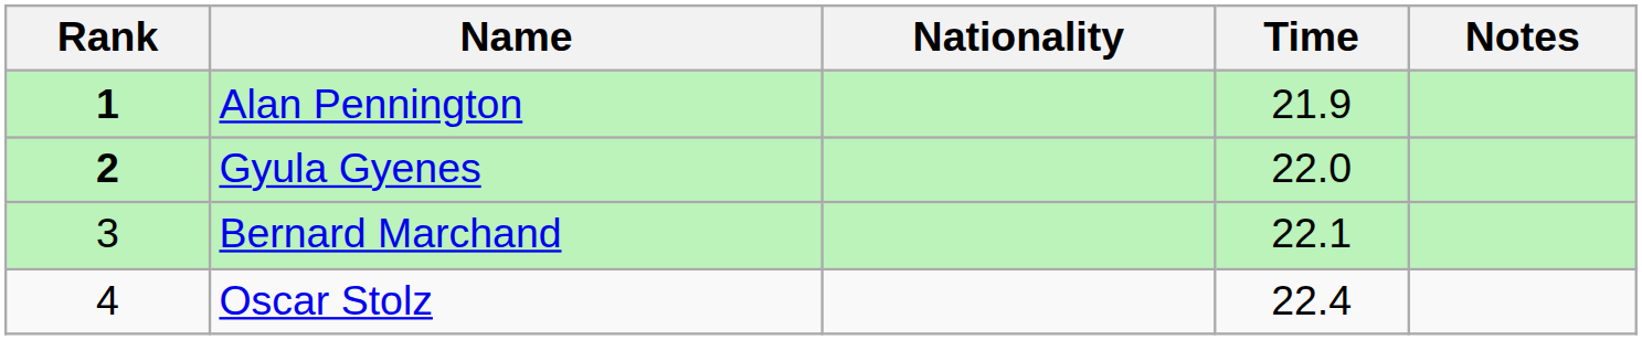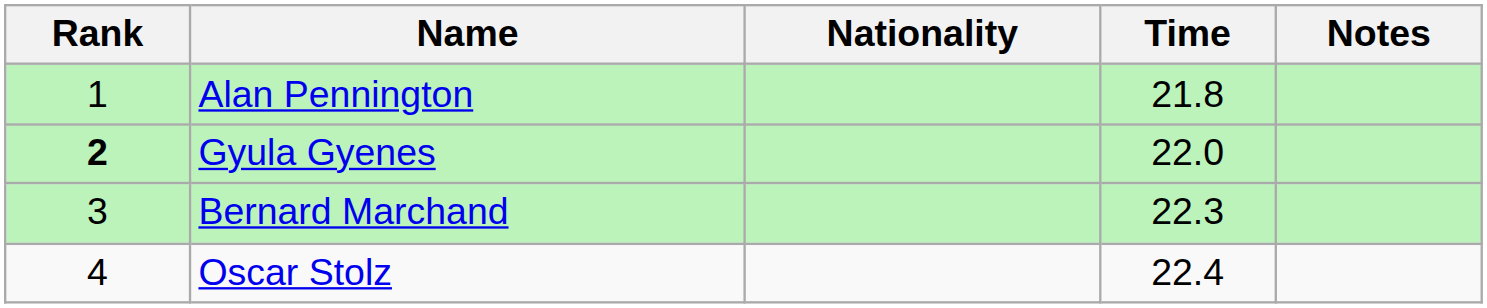 <table class="wikitable sortable" style="text-align:center;width: 50%">
 <tr>
 <th>Rank</th>
 <th>Name</th>
 <th>Nationality</th>
 <th>Time</th>
 <th>Notes</th>
 </tr>
 <tr bgcolor=bbf3bb>
-<td><strong>1</strong></td>
+<td>1</td>
 <td align=left><a href='#'>Alan Pennington</a></td>
 <td align=left></td>
-<td>21.9</td>
+<td>21.8</td>
 <td></td>
 </tr>
 <tr bgcolor=bbf3bb>
 <td><strong>2</strong></td>
 <td align=left><a href='#'>Gyula Gyenes</a></td>
 <td align=left></td>
 <td>22.0</td>
 <td></td>
 </tr>
 <tr bgcolor=bbf3bb>
 <td>3</td>
 <td align=left><a href='#'>Bernard Marchand</a></td>
 <td align=left></td>
-<td>22.1</td>
+<td>22.3</td>
 <td></td>
 </tr>
 <tr>
 <td>4</td>
 <td align=left><a href='#'>Oscar Stolz</a></td>
 <td align=left></td>
 <td>22.4</td>
 <td></td>
 </tr>
 </table>
